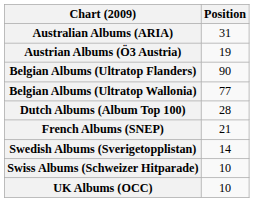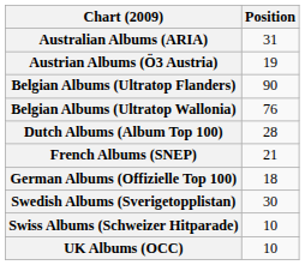 <table class="wikitable sortable plainrowheaders" style="text-align:center">
 <tr>
 <th>Chart (2009)</th>
 <th>Position</th>
 </tr>
 <tr>
 <th scope="row">Australian Albums (ARIA)</th>
 <td style="text-align:center;">31</td>
 </tr>
 <tr>
 <th scope="row">Austrian Albums (Ö3 Austria)</th>
 <td style="text-align:center;">19</td>
 </tr>
 <tr>
 <th scope="row">Belgian Albums (Ultratop Flanders)</th>
 <td style="text-align:center;">90</td>
 </tr>
 <tr>
 <th scope="row">Belgian Albums (Ultratop Wallonia)</th>
-<td style="text-align:center;">77</td>
+<td style="text-align:center;">76</td>
 </tr>
 <tr>
 <th scope="row">Dutch Albums (Album Top 100)</th>
 <td style="text-align:center;">28</td>
 </tr>
 <tr>
 <th scope="row">French Albums (SNEP)</th>
 <td style="text-align:center;">21</td>
 </tr>
 <tr>
+<th scope="row">German Albums (Offizielle Top 100)</th>
+<td style="text-align:center;">18</td>
+</tr>
+<tr>
 <th scope="row">Swedish Albums (Sverigetopplistan)</th>
-<td style="text-align:center;">14</td>
+<td style="text-align:center;">30</td>
 </tr>
 <tr>
 <th scope="row">Swiss Albums (Schweizer Hitparade)</th>
 <td style="text-align:center;">10</td>
 </tr>
 <tr>
 <th scope="row">UK Albums (OCC)</th>
 <td style="text-align:center;">10</td>
 </tr>
 </table>
